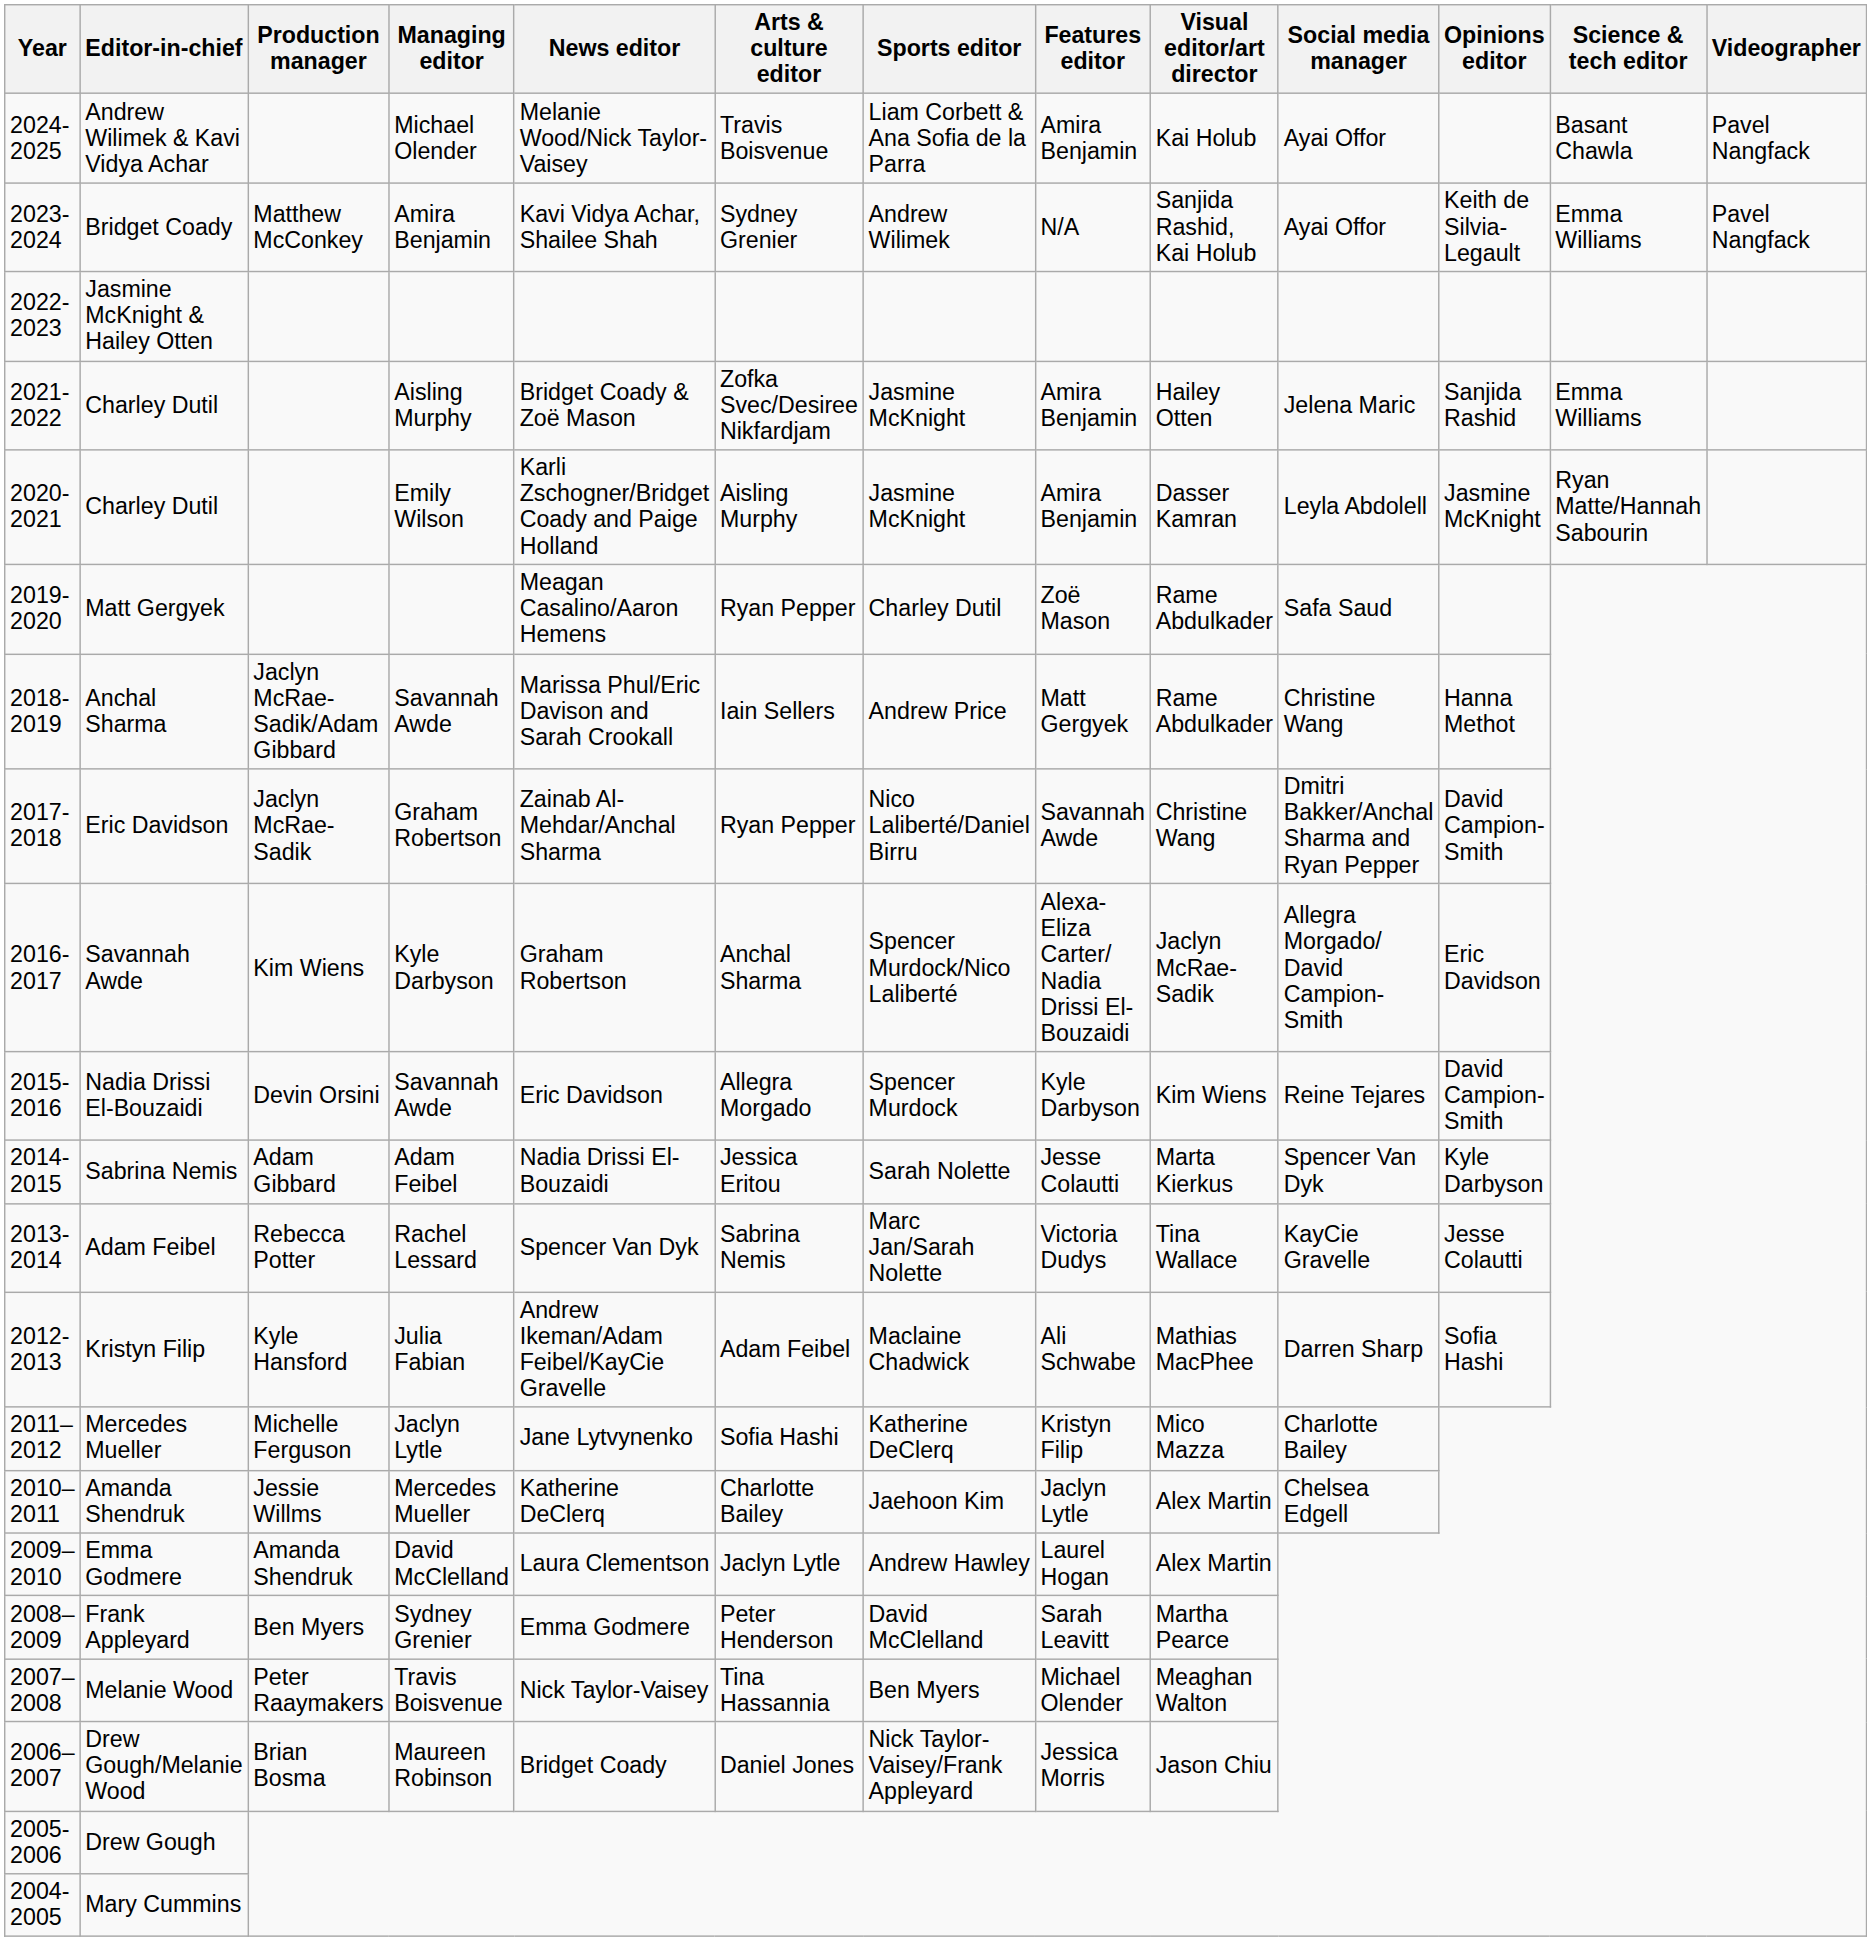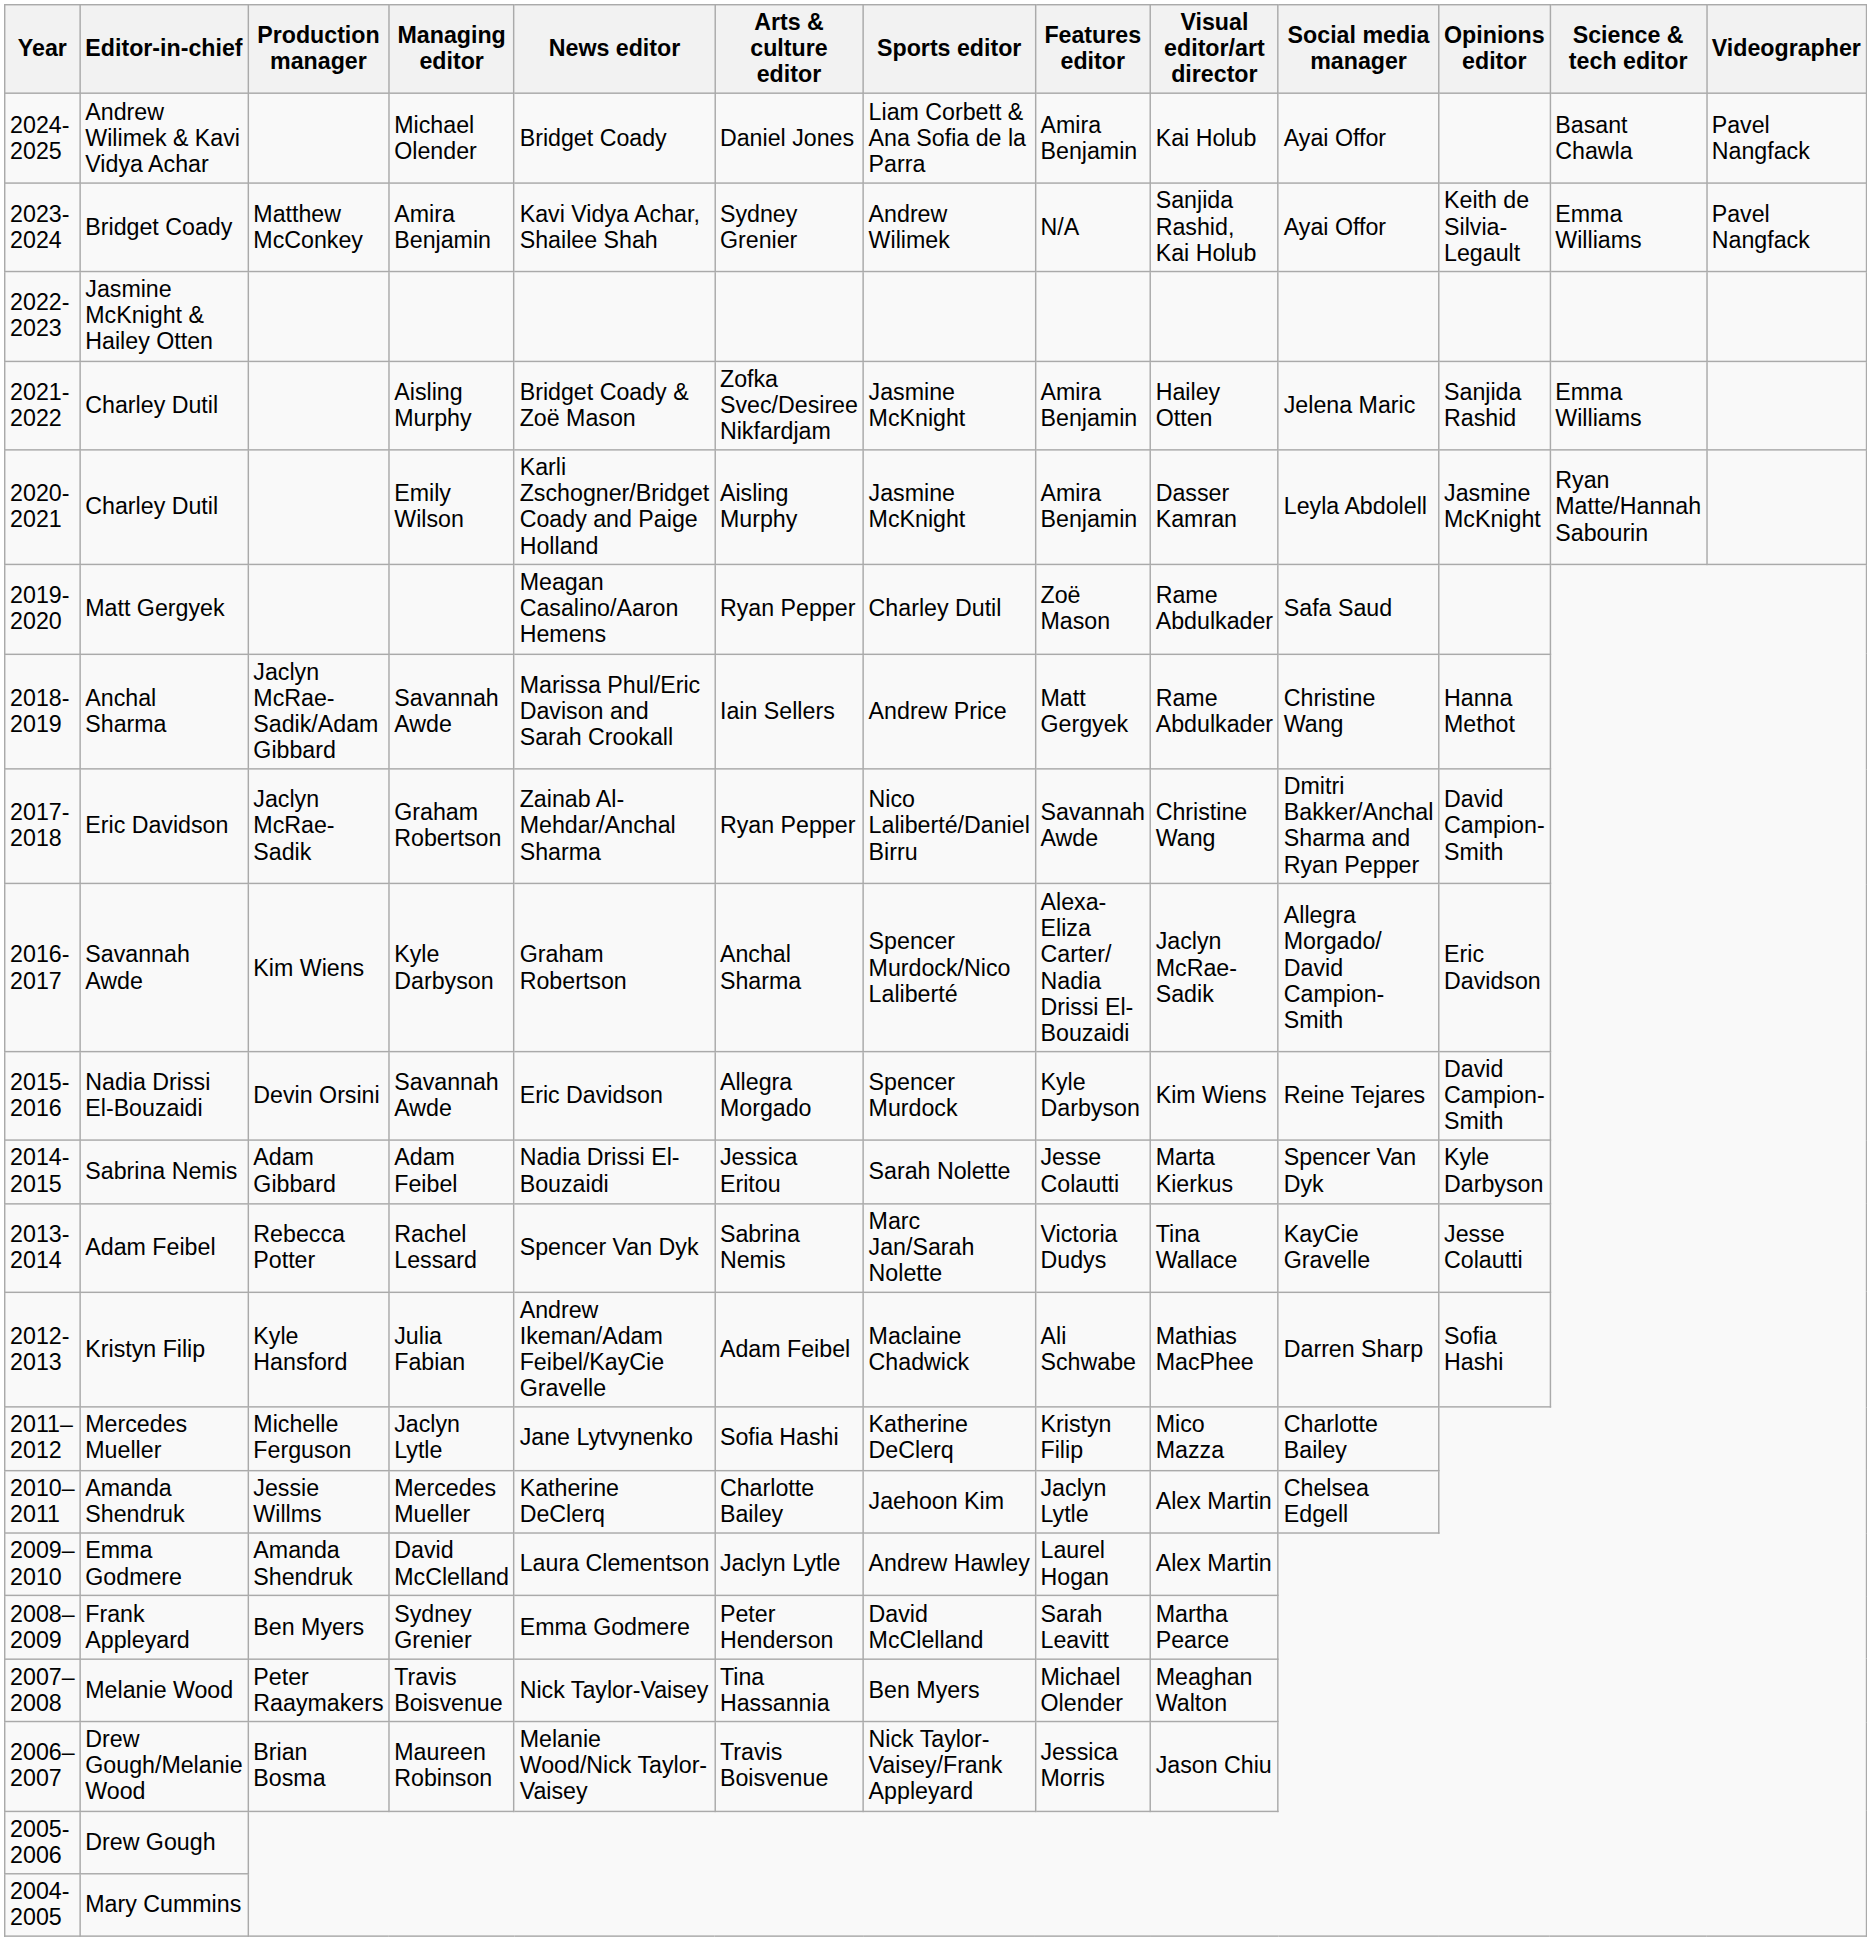 <table class="wikitable">
 <tr>
 <th>Year</th>
 <th>Editor-in-chief</th>
 <th>Production manager</th>
 <th>Managing editor</th>
 <th>News editor</th>
 <th>Arts & culture editor</th>
 <th>Sports editor</th>
 <th>Features editor</th>
 <th>Visual editor/art director</th>
 <th>Social media manager</th>
 <th>Opinions editor</th>
 <th>Science & tech editor</th>
 <th>Videographer</th>
 </tr>
 <tr>
 <td>2024-2025</td>
 <td>Andrew Wilimek & Kavi Vidya Achar</td>
 <td></td>
 <td>Michael Olender</td>
-<td>Melanie Wood/Nick Taylor-Vaisey</td>
-<td>Travis Boisvenue</td>
+<td>Bridget Coady</td>
+<td>Daniel Jones</td>
 <td>Liam Corbett & Ana Sofia de la Parra</td>
 <td>Amira Benjamin</td>
 <td>Kai Holub</td>
 <td>Ayai Offor</td>
 <td></td>
 <td>Basant Chawla</td>
 <td>Pavel Nangfack</td>
 </tr>
 <tr>
 <td>2023-2024</td>
 <td>Bridget Coady</td>
 <td>Matthew McConkey</td>
 <td>Amira Benjamin</td>
 <td>Kavi Vidya Achar, Shailee Shah</td>
 <td>Sydney Grenier</td>
 <td>Andrew Wilimek</td>
 <td>N/A</td>
 <td>Sanjida Rashid, Kai Holub</td>
 <td>Ayai Offor</td>
 <td>Keith de Silvia-Legault</td>
 <td>Emma Williams</td>
 <td>Pavel Nangfack</td>
 </tr>
 <tr>
 <td>2022-2023</td>
 <td>Jasmine McKnight & Hailey Otten</td>
 <td></td>
 <td></td>
 <td></td>
 <td></td>
 <td></td>
 <td></td>
 <td></td>
 <td></td>
 <td></td>
 <td></td>
 <td></td>
 </tr>
 <tr>
 <td>2021-2022</td>
 <td>Charley Dutil<br></td>
 <td></td>
 <td>Aisling Murphy</td>
 <td>Bridget Coady & Zoë Mason</td>
 <td>Zofka Svec/Desiree Nikfardjam</td>
 <td>Jasmine McKnight</td>
 <td>Amira Benjamin</td>
 <td>Hailey Otten</td>
 <td>Jelena Maric</td>
 <td>Sanjida Rashid</td>
 <td>Emma Williams</td>
 <td></td>
 </tr>
 <tr>
 <td>2020-2021</td>
 <td>Charley Dutil<br></td>
 <td></td>
 <td>Emily Wilson</td>
 <td>Karli Zschogner/Bridget Coady and Paige Holland</td>
 <td>Aisling Murphy</td>
 <td>Jasmine McKnight</td>
 <td>Amira Benjamin</td>
 <td>Dasser Kamran</td>
 <td>Leyla Abdolell</td>
 <td>Jasmine McKnight</td>
 <td>Ryan Matte/Hannah Sabourin</td>
 <td></td>
 </tr>
 <tr>
 <td>2019-2020</td>
 <td>Matt Gergyek<br></td>
 <td></td>
 <td></td>
 <td>Meagan Casalino/Aaron Hemens</td>
 <td>Ryan Pepper</td>
 <td>Charley Dutil</td>
 <td>Zoë Mason</td>
 <td>Rame Abdulkader</td>
 <td>Safa Saud</td>
 <td></td>
 </tr>
 <tr>
 <td>2018-2019</td>
 <td>Anchal Sharma</td>
 <td>Jaclyn McRae-Sadik/Adam Gibbard</td>
 <td>Savannah Awde</td>
 <td>Marissa Phul/Eric Davison and Sarah Crookall</td>
 <td>Iain Sellers</td>
 <td>Andrew Price</td>
 <td>Matt Gergyek</td>
 <td>Rame Abdulkader</td>
 <td>Christine Wang</td>
 <td>Hanna Methot</td>
 </tr>
 <tr>
 <td>2017-2018</td>
 <td>Eric Davidson</td>
 <td>Jaclyn McRae-Sadik</td>
 <td>Graham Robertson</td>
 <td>Zainab Al-Mehdar/Anchal Sharma</td>
 <td>Ryan Pepper</td>
 <td>Nico Laliberté/Daniel Birru</td>
 <td>Savannah Awde</td>
 <td>Christine Wang</td>
 <td>Dmitri Bakker/Anchal Sharma and Ryan Pepper</td>
 <td>David Campion-Smith</td>
 </tr>
 <tr>
 <td>2016-2017</td>
 <td>Savannah Awde</td>
 <td>Kim Wiens</td>
 <td>Kyle Darbyson</td>
 <td>Graham Robertson</td>
 <td>Anchal Sharma</td>
 <td>Spencer Murdock/Nico Laliberté</td>
 <td>Alexa-Eliza Carter/ Nadia Drissi El-Bouzaidi</td>
 <td>Jaclyn McRae-Sadik</td>
 <td>Allegra Morgado/ David Campion-Smith</td>
 <td>Eric Davidson</td>
 </tr>
 <tr>
 <td>2015-2016</td>
 <td>Nadia Drissi El-Bouzaidi</td>
 <td>Devin Orsini</td>
 <td>Savannah Awde</td>
 <td>Eric Davidson</td>
 <td>Allegra Morgado</td>
 <td>Spencer Murdock</td>
 <td>Kyle Darbyson</td>
 <td>Kim Wiens</td>
 <td>Reine Tejares</td>
 <td>David Campion-Smith</td>
 </tr>
 <tr>
 <td>2014-2015</td>
 <td>Sabrina Nemis</td>
 <td>Adam Gibbard</td>
 <td>Adam Feibel</td>
 <td>Nadia Drissi El-Bouzaidi</td>
 <td>Jessica Eritou</td>
 <td>Sarah Nolette</td>
 <td>Jesse Colautti</td>
 <td>Marta Kierkus</td>
 <td>Spencer Van Dyk</td>
 <td>Kyle Darbyson</td>
 </tr>
 <tr>
 <td>2013-2014</td>
 <td>Adam Feibel</td>
 <td>Rebecca Potter</td>
 <td>Rachel Lessard</td>
 <td>Spencer Van Dyk</td>
 <td>Sabrina Nemis</td>
 <td>Marc Jan/Sarah Nolette</td>
 <td>Victoria Dudys</td>
 <td>Tina Wallace</td>
 <td>KayCie Gravelle</td>
 <td>Jesse Colautti</td>
 </tr>
 <tr>
 <td>2012-2013</td>
 <td>Kristyn Filip</td>
 <td>Kyle Hansford</td>
 <td>Julia Fabian</td>
 <td>Andrew Ikeman/Adam Feibel/KayCie Gravelle</td>
 <td>Adam Feibel</td>
 <td>Maclaine Chadwick</td>
 <td>Ali Schwabe</td>
 <td>Mathias MacPhee</td>
 <td>Darren Sharp</td>
 <td>Sofia Hashi</td>
 </tr>
 <tr>
 <td>2011–2012</td>
 <td>Mercedes Mueller</td>
 <td>Michelle Ferguson</td>
 <td>Jaclyn Lytle</td>
 <td>Jane Lytvynenko</td>
 <td>Sofia Hashi</td>
 <td>Katherine DeClerq</td>
 <td>Kristyn Filip</td>
 <td>Mico Mazza</td>
 <td>Charlotte Bailey</td>
 </tr>
 <tr>
 <td>2010–2011</td>
 <td>Amanda Shendruk</td>
 <td>Jessie Willms</td>
 <td>Mercedes Mueller</td>
 <td>Katherine DeClerq</td>
 <td>Charlotte Bailey</td>
 <td>Jaehoon Kim</td>
 <td>Jaclyn Lytle</td>
 <td>Alex Martin</td>
 <td>Chelsea Edgell</td>
 </tr>
 <tr>
 <td>2009–2010</td>
 <td>Emma Godmere</td>
 <td>Amanda Shendruk</td>
 <td>David McClelland</td>
 <td>Laura Clementson</td>
 <td>Jaclyn Lytle</td>
 <td>Andrew Hawley</td>
 <td>Laurel Hogan</td>
 <td>Alex Martin</td>
 </tr>
 <tr>
 <td>2008–2009</td>
 <td>Frank Appleyard</td>
 <td>Ben Myers</td>
 <td>Sydney Grenier</td>
 <td>Emma Godmere</td>
 <td>Peter Henderson</td>
 <td>David McClelland</td>
 <td>Sarah Leavitt</td>
 <td>Martha Pearce</td>
 </tr>
 <tr>
 <td>2007–2008</td>
 <td>Melanie Wood</td>
 <td>Peter Raaymakers</td>
 <td>Travis Boisvenue</td>
 <td>Nick Taylor-Vaisey</td>
 <td>Tina Hassannia</td>
 <td>Ben Myers</td>
 <td>Michael Olender</td>
 <td>Meaghan Walton</td>
 </tr>
 <tr>
 <td>2006–2007</td>
 <td>Drew Gough/Melanie Wood</td>
 <td>Brian Bosma</td>
 <td>Maureen Robinson</td>
-<td>Bridget Coady</td>
-<td>Daniel Jones</td>
+<td>Melanie Wood/Nick Taylor-Vaisey</td>
+<td>Travis Boisvenue</td>
 <td>Nick Taylor-Vaisey/Frank Appleyard</td>
 <td>Jessica Morris</td>
 <td>Jason Chiu</td>
 </tr>
 <tr>
 <td>2005-2006</td>
 <td>Drew Gough</td>
 </tr>
 <tr>
 <td>2004-2005</td>
 <td>Mary Cummins</td>
 </tr>
 </table>
